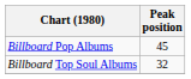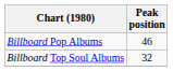 <table class="wikitable">
 <tr>
 <th>Chart (1980)</th>
 <th>Peak<br>position</th>
 </tr>
 <tr>
 <td><a href='#'><em>Billboard</em> Pop Albums</a></td>
-<td align=center>45</td>
+<td align=center>46</td>
 </tr>
 <tr>
 <td><em>Billboard</em> <a href='#'>Top Soul Albums</a></td>
 <td align=center>32</td>
 </tr>
 <tr>
 </tr>
 </table>
